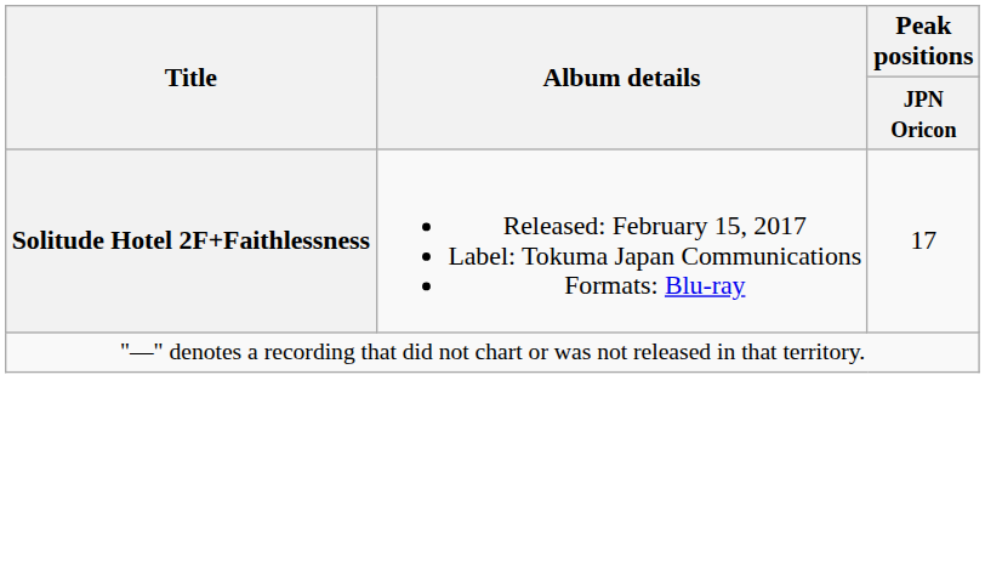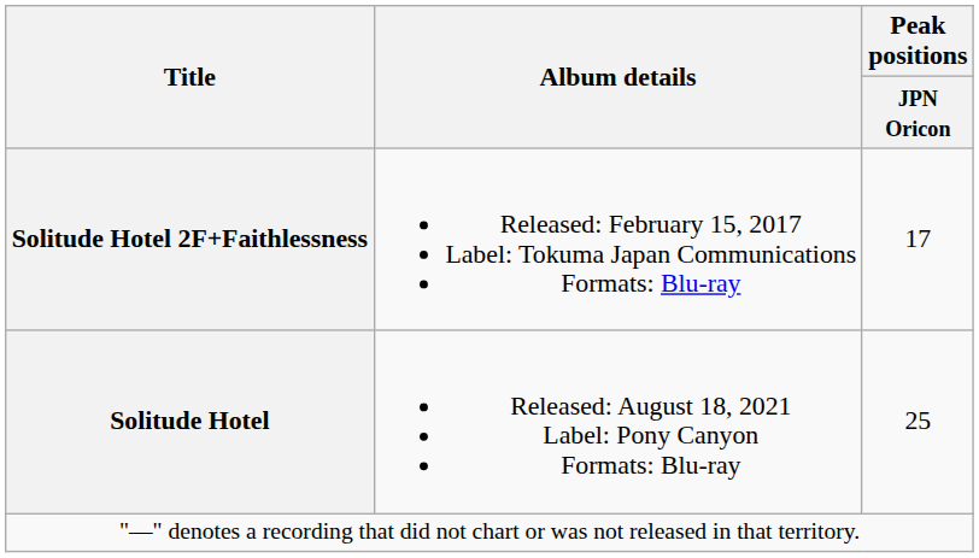 <table class="wikitable plainrowheaders" style="text-align:center;">
 <tr>
 <th scope="col" rowspan="2">Title</th>
 <th scope="col" rowspan="2">Album details</th>
 <th scope="col" colspan="1">Peak<br> positions</th>
 </tr>
 <tr>
 <th scope="col" colspan="1"><small>JPN<br>Oricon</small><br></th>
 </tr>
 <tr>
 <th scope="row">Solitude Hotel 2F+Faithlessness</th>
 <td><br><ul><li>Released: February 15, 2017</li><li>Label: Tokuma Japan Communications</li><li>Formats: <a href='#'>Blu-ray</a></li></ul></td>
 <td>17</td>
 </tr>
 <tr>
+<th scope="row">Solitude Hotel</th>
+<td><br><ul><li>Released: August 18, 2021</li><li>Label: Pony Canyon</li><li>Formats: Blu-ray</li></ul></td>
+<td>25</td>
+</tr>
+<tr>
 <td align="center" colspan="3" style="font-size:90%">"—" denotes a recording that did not chart or was not released in that territory.</td>
 </tr>
 </table>
